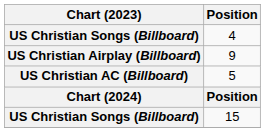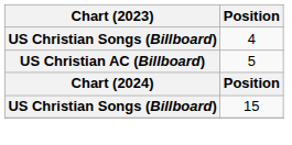 <table class="wikitable plainrowheaders" style="text-align:center">
 <tr>
 <th scope="col">Chart (2023)</th>
 <th scope="col">Position</th>
 </tr>
 <tr>
 <th scope="row">US Christian Songs (<em>Billboard</em>)</th>
 <td>4</td>
-</tr>
-<tr>
-<th scope="row">US Christian Airplay (<em>Billboard</em>)</th>
-<td>9</td>
 </tr>
 <tr>
 <th scope="row">US Christian AC (<em>Billboard</em>)</th>
 <td>5</td>
 </tr>
 <tr>
 <th scope="col">Chart (2024)</th>
 <th scope="col">Position</th>
 </tr>
 <tr>
 <th scope="row">US Christian Songs (<em>Billboard</em>)</th>
 <td>15</td>
 </tr>
 <tr>
 </tr>
 </table>
